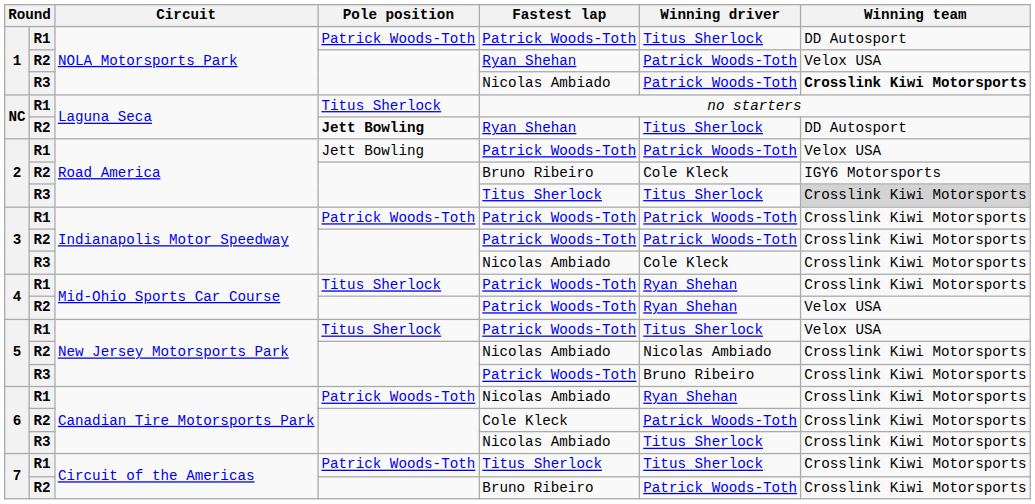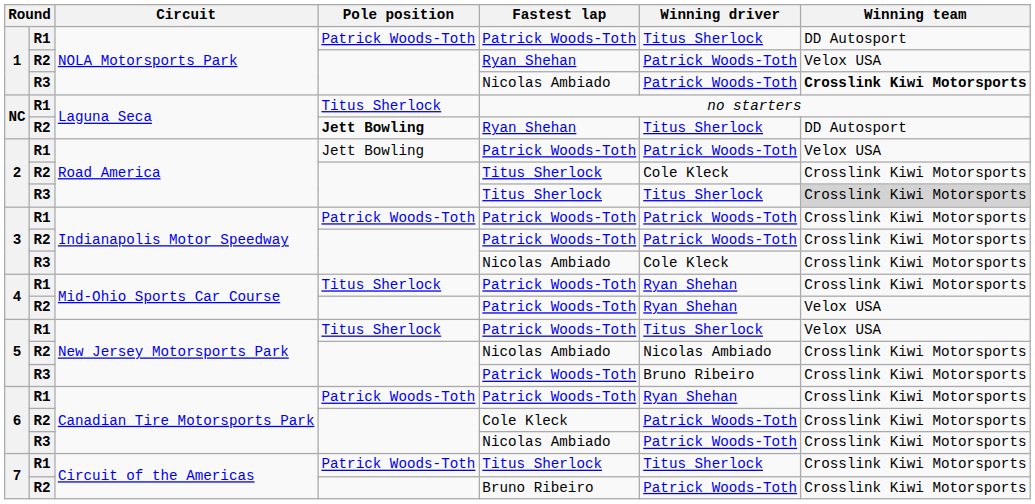 <table class="wikitable" style="font-size:85%;">
 <tr>
 <th colspan="2">Round</th>
 <th>Circuit</th>
 <th>Pole position</th>
 <th>Fastest lap</th>
 <th>Winning driver</th>
 <th>Winning team</th>
 </tr>
 <tr>
 <th rowspan="3">1</th>
 <th>R1</th>
 <td rowspan="3"> <a href='#'>NOLA Motorsports Park</a></td>
 <td> <a href='#'>Patrick Woods-Toth</a></td>
 <td> <a href='#'>Patrick Woods-Toth</a></td>
 <td> <a href='#'>Titus Sherlock</a></td>
 <td>DD Autosport</td>
 </tr>
 <tr>
 <th>R2</th>
 <td rowspan="2"></td>
 <td> <a href='#'>Ryan Shehan</a></td>
 <td> <a href='#'>Patrick Woods-Toth</a></td>
 <td>Velox USA</td>
 </tr>
 <tr>
 <th>R3</th>
 <td> Nicolas Ambiado</td>
 <td nowrap> <a href='#'>Patrick Woods-Toth</a></td>
 <td><strong>Crosslink Kiwi Motorsports</strong></td>
 </tr>
 <tr>
 <th rowspan="2">NC</th>
 <th>R1</th>
 <td rowspan="2"> <a href='#'>Laguna Seca</a></td>
 <td> <a href='#'>Titus Sherlock</a></td>
 <td colspan="3" align="center"><em>no starters</em></td>
 </tr>
 <tr>
 <th>R2</th>
 <td><strong> Jett Bowling</strong></td>
 <td> <a href='#'>Ryan Shehan</a></td>
 <td> <a href='#'>Titus Sherlock</a></td>
 <td>DD Autosport</td>
 </tr>
 <tr>
 <th rowspan="3">2</th>
 <th>R1</th>
 <td rowspan="3"> <a href='#'>Road America</a></td>
 <td> Jett Bowling</td>
 <td nowrap> <a href='#'>Patrick Woods-Toth</a></td>
 <td nowrap> <a href='#'>Patrick Woods-Toth</a></td>
 <td>Velox USA</td>
 </tr>
 <tr>
 <th>R2</th>
 <td rowspan="2"></td>
-<td> Bruno Ribeiro</td>
+<td> <a href='#'>Titus Sherlock</a></td>
 <td> Cole Kleck</td>
-<td>IGY6 Motorsports</td>
+<td>Crosslink Kiwi Motorsports</td>
 </tr>
 <tr>
 <th>R3</th>
 <td> <a href='#'>Titus Sherlock</a></td>
 <td> <a href='#'>Titus Sherlock</a></td>
 <td style="background: lightgrey;">Crosslink Kiwi Motorsports</td>
 </tr>
 <tr>
 <th rowspan="3">3</th>
 <th>R1</th>
 <td rowspan="3"> <a href='#'>Indianapolis Motor Speedway</a></td>
 <td> <a href='#'>Patrick Woods-Toth</a></td>
 <td> <a href='#'>Patrick Woods-Toth</a></td>
 <td> <a href='#'>Patrick Woods-Toth</a></td>
 <td>Crosslink Kiwi Motorsports</td>
 </tr>
 <tr>
 <th>R2</th>
 <td rowspan="2"></td>
 <td> <a href='#'>Patrick Woods-Toth</a></td>
 <td> <a href='#'>Patrick Woods-Toth</a></td>
 <td>Crosslink Kiwi Motorsports</td>
 </tr>
 <tr>
 <th>R3</th>
 <td> Nicolas Ambiado</td>
 <td> Cole Kleck</td>
 <td>Crosslink Kiwi Motorsports</td>
 </tr>
 <tr>
 <th rowspan="2">4</th>
 <th>R1</th>
 <td rowspan="2"> <a href='#'>Mid-Ohio Sports Car Course</a></td>
 <td> <a href='#'>Titus Sherlock</a></td>
 <td> <a href='#'>Patrick Woods-Toth</a></td>
 <td> <a href='#'>Ryan Shehan</a></td>
 <td>Crosslink Kiwi Motorsports</td>
 </tr>
 <tr>
 <th>R2</th>
 <td></td>
 <td> <a href='#'>Patrick Woods-Toth</a></td>
 <td> <a href='#'>Ryan Shehan</a></td>
 <td>Velox USA</td>
 </tr>
 <tr>
 <th rowspan="3">5</th>
 <th>R1</th>
 <td rowspan="3"> <a href='#'>New Jersey Motorsports Park</a></td>
 <td> <a href='#'>Titus Sherlock</a></td>
 <td> <a href='#'>Patrick Woods-Toth</a></td>
 <td> <a href='#'>Titus Sherlock</a></td>
 <td>Velox USA</td>
 </tr>
 <tr>
 <th>R2</th>
 <td rowspan="2"></td>
 <td> Nicolas Ambiado</td>
 <td> Nicolas Ambiado</td>
 <td>Crosslink Kiwi Motorsports</td>
 </tr>
 <tr>
 <th>R3</th>
 <td> <a href='#'>Patrick Woods-Toth</a></td>
 <td> Bruno Ribeiro</td>
 <td>Crosslink Kiwi Motorsports</td>
 </tr>
 <tr>
 <th rowspan="3">6</th>
 <th>R1</th>
 <td rowspan="3" nowrap> <a href='#'>Canadian Tire Motorsports Park</a></td>
 <td> <a href='#'>Patrick Woods-Toth</a></td>
-<td> Nicolas Ambiado</td>
+<td> <a href='#'>Patrick Woods-Toth</a></td>
 <td> <a href='#'>Ryan Shehan</a></td>
 <td>Crosslink Kiwi Motorsports</td>
 </tr>
 <tr>
 <th>R2</th>
 <td rowspan="2"></td>
 <td> Cole Kleck</td>
 <td> <a href='#'>Patrick Woods-Toth</a></td>
 <td>Crosslink Kiwi Motorsports</td>
 </tr>
 <tr>
 <th>R3</th>
 <td> Nicolas Ambiado</td>
-<td> <a href='#'>Titus Sherlock</a></td>
+<td> <a href='#'>Patrick Woods-Toth</a></td>
 <td>Crosslink Kiwi Motorsports</td>
 </tr>
 <tr>
 <th rowspan="2">7</th>
 <th>R1</th>
 <td rowspan="2"> <a href='#'>Circuit of the Americas</a></td>
 <td> <a href='#'>Patrick Woods-Toth</a></td>
 <td> <a href='#'>Titus Sherlock</a></td>
 <td> <a href='#'>Titus Sherlock</a></td>
 <td>Crosslink Kiwi Motorsports</td>
 </tr>
 <tr>
 <th>R2</th>
 <td></td>
 <td> Bruno Ribeiro</td>
 <td> <a href='#'>Patrick Woods-Toth</a></td>
 <td>Crosslink Kiwi Motorsports</td>
 </tr>
 </table>
